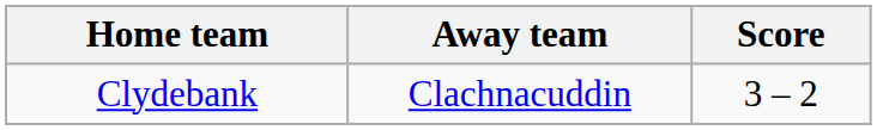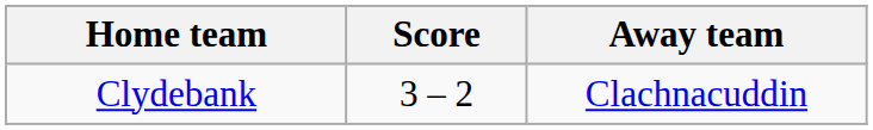 <table class="wikitable" style="text-align: center">
 <tr>
 <th width=140>Home team</th>
+<th width=70>Score</th>
 <th width=140>Away team</th>
-<th width=70>Score</th>
 </tr>
 <tr>
 <td><a href='#'>Clydebank</a></td>
+<td>3 – 2</td>
 <td><a href='#'>Clachnacuddin</a></td>
-<td>3 – 2</td>
 </tr>
 </table>
